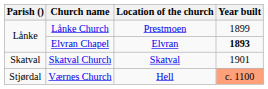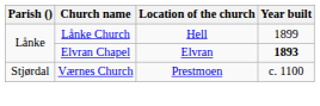 <table class="wikitable" style="text-align:center">
 <tr>
 <th>Parish ()</th>
 <th>Church name</th>
 <th>Location of the church</th>
 <th>Year built</th>
 </tr>
 <tr>
 <td rowspan="2">Lånke</td>
 <td><a href='#'>Lånke Church</a></td>
-<td><a href='#'>Prestmoen</a></td>
+<td><a href='#'>Hell</a></td>
 <td>1899</td>
 </tr>
 <tr>
 <td><a href='#'>Elvran Chapel</a></td>
 <td><a href='#'>Elvran</a></td>
 <td><strong>1893</strong></td>
 </tr>
 <tr>
-<td rowspan="1">Skatval</td>
-<td><a href='#'>Skatval Church</a></td>
-<td><a href='#'>Skatval</a></td>
-<td>1901</td>
-</tr>
-<tr>
 <td rowspan="1">Stjørdal</td>
 <td><a href='#'>Værnes Church</a></td>
-<td><a href='#'>Hell</a></td>
-<td style="background: lightsalmon;">c. 1100</td>
+<td><a href='#'>Prestmoen</a></td>
+<td>c. 1100</td>
 </tr>
 </table>
